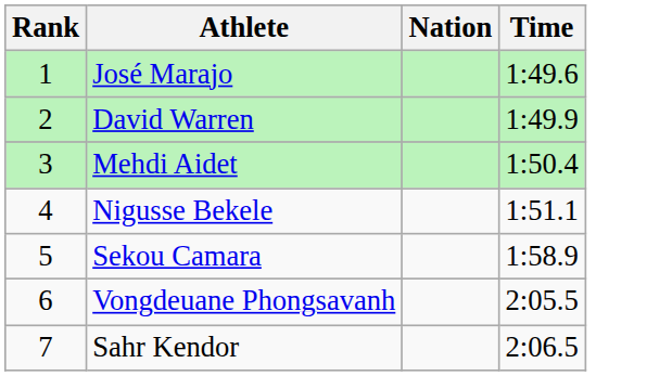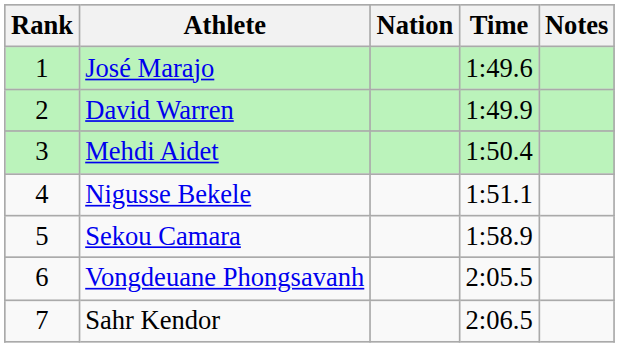 <table class="wikitable sortable" style="text-align:center">
 <tr>
 <th>Rank</th>
 <th>Athlete</th>
 <th>Nation</th>
 <th>Time</th>
+<th>Notes</th>
 </tr>
 <tr bgcolor=bbf3bb>
 <td>1</td>
 <td align=left><a href='#'>José Marajo</a></td>
 <td align=left></td>
 <td>1:49.6</td>
+<td></td>
 </tr>
 <tr bgcolor=bbf3bb>
 <td>2</td>
 <td align=left><a href='#'>David Warren</a></td>
 <td align=left></td>
 <td>1:49.9</td>
+<td></td>
 </tr>
 <tr bgcolor=bbf3bb>
 <td>3</td>
 <td align=left><a href='#'>Mehdi Aidet</a></td>
 <td align=left></td>
 <td>1:50.4</td>
+<td></td>
 </tr>
 <tr>
 <td>4</td>
 <td align=left><a href='#'>Nigusse Bekele</a></td>
 <td align=left></td>
 <td>1:51.1</td>
+<td></td>
 </tr>
 <tr>
 <td>5</td>
 <td align=left><a href='#'>Sekou Camara</a></td>
 <td align=left></td>
 <td>1:58.9</td>
+<td></td>
 </tr>
 <tr>
 <td>6</td>
 <td align=left><a href='#'>Vongdeuane Phongsavanh</a></td>
 <td align=left></td>
 <td>2:05.5</td>
+<td></td>
 </tr>
 <tr>
 <td>7</td>
 <td align=left>Sahr Kendor</td>
 <td align=left></td>
 <td>2:06.5</td>
+<td></td>
 </tr>
 </table>
